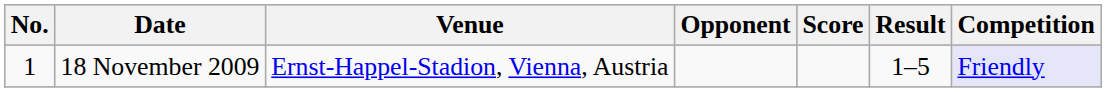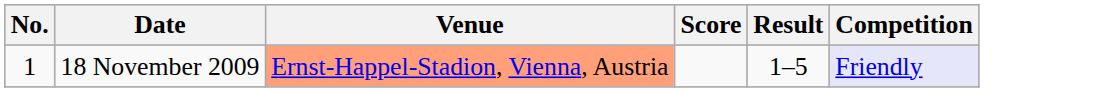 <table class="wikitable sortable">
 <tr>
 <th scope="col">No.</th>
 <th scope="col">Date</th>
 <th scope="col">Venue</th>
-<th scope="col">Opponent</th>
 <th scope="col">Score</th>
 <th scope="col">Result</th>
 <th scope="col">Competition</th>
 </tr>
 <tr>
 <td align="center">1</td>
 <td>18 November 2009</td>
-<td><a href='#'>Ernst-Happel-Stadion</a>, <a href='#'>Vienna</a>, Austria</td>
-<td></td>
+<td style="background: lightsalmon;"><a href='#'>Ernst-Happel-Stadion</a>, <a href='#'>Vienna</a>, Austria</td>
 <td></td>
 <td align="center">1–5</td>
 <td style="background: lavender;"><a href='#'>Friendly</a></td>
 </tr>
 </table>
